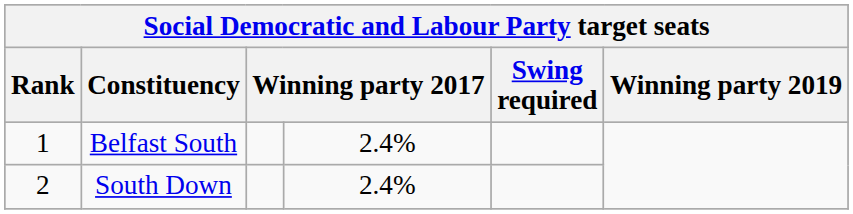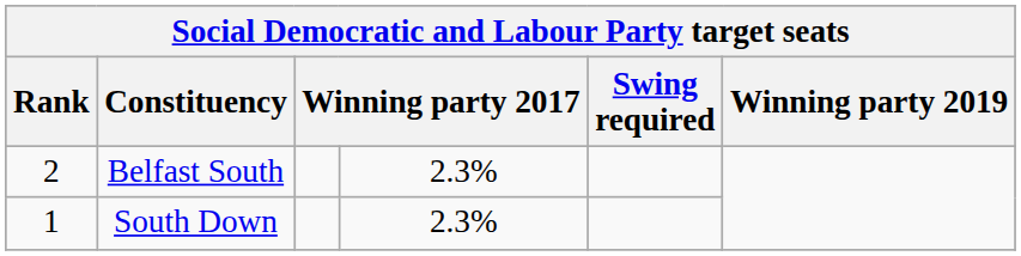 <table class="wikitable plainrowheaders sortable" style="text-align:center">
 <tr>
 <th colspan=7><a href='#'>Social Democratic and Labour Party</a> target seats</th>
 </tr>
 <tr>
 <th>Rank</th>
 <th>Constituency</th>
 <th colspan=2>Winning party 2017</th>
 <th><a href='#'>Swing</a><br>required</th>
 <th colspan=2>Winning party 2019</th>
 </tr>
 <tr>
-<td>1</td>
+<td>2</td>
 <td><a href='#'>Belfast South</a></td>
 <td></td>
-<td>2.4%</td>
+<td>2.3%</td>
 <td></td>
 </tr>
 <tr>
-<td>2</td>
+<td>1</td>
 <td><a href='#'>South Down</a></td>
 <td></td>
-<td>2.4%</td>
+<td>2.3%</td>
 <td></td>
 </tr>
 </table>
